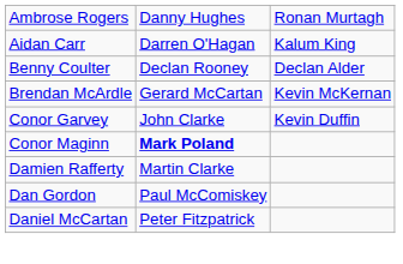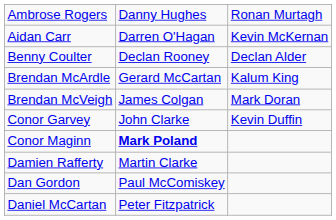 <table class="wikitable">
 <tr>
 <td><a href='#'>Ambrose Rogers</a></td>
 <td><a href='#'>Danny Hughes</a></td>
 <td><a href='#'>Ronan Murtagh</a></td>
 </tr>
 <tr>
 <td><a href='#'>Aidan Carr</a></td>
 <td><a href='#'>Darren O'Hagan</a></td>
-<td><a href='#'>Kalum King</a></td>
+<td><a href='#'>Kevin McKernan</a></td>
 </tr>
 <tr>
 <td><a href='#'>Benny Coulter</a></td>
 <td><a href='#'>Declan Rooney</a></td>
 <td><a href='#'>Declan Alder</a></td>
 </tr>
 <tr>
 <td><a href='#'>Brendan McArdle</a></td>
 <td><a href='#'>Gerard McCartan</a></td>
-<td><a href='#'>Kevin McKernan</a></td>
+<td><a href='#'>Kalum King</a></td>
+</tr>
+<tr>
+<td><a href='#'>Brendan McVeigh</a></td>
+<td><a href='#'>James Colgan</a></td>
+<td><a href='#'>Mark Doran</a></td>
 </tr>
 <tr>
 <td><a href='#'>Conor Garvey</a></td>
 <td><a href='#'>John Clarke</a></td>
 <td><a href='#'>Kevin Duffin</a></td>
 </tr>
 <tr>
 <td><a href='#'>Conor Maginn</a></td>
 <td><strong><a href='#'>Mark Poland</a></strong></td>
 <td></td>
 </tr>
 <tr>
 <td><a href='#'>Damien Rafferty</a></td>
 <td><a href='#'>Martin Clarke</a></td>
 <td></td>
 </tr>
 <tr>
 <td><a href='#'>Dan Gordon</a></td>
 <td><a href='#'>Paul McComiskey</a></td>
 <td></td>
 </tr>
 <tr>
 <td><a href='#'>Daniel McCartan</a></td>
 <td><a href='#'>Peter Fitzpatrick</a></td>
 <td></td>
 </tr>
 </table>
